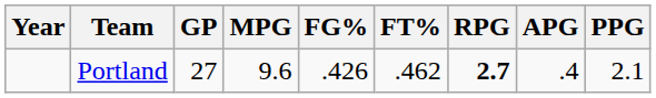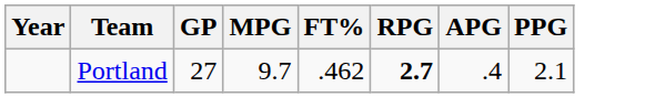 <table class="wikitable sortable" style="font-size:95%; text-align:right;">
 <tr>
 <th>Year</th>
 <th>Team</th>
 <th>GP</th>
 <th>MPG</th>
-<th>FG%</th>
 <th>FT%</th>
 <th>RPG</th>
 <th>APG</th>
 <th>PPG</th>
 </tr>
 <tr>
 <td style="text-align:left;"></td>
 <td style="text-align:left;"><a href='#'>Portland</a></td>
 <td>27</td>
-<td>9.6</td>
-<td>.426</td>
+<td>9.7</td>
 <td>.462</td>
 <td><strong>2.7</strong></td>
 <td>.4</td>
 <td>2.1</td>
 </tr>
 </table>
